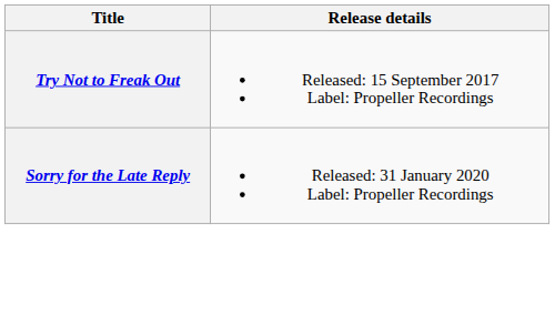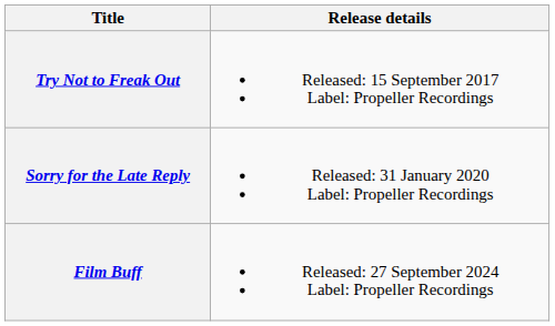 <table class="wikitable plainrowheaders" style="text-align:center;">
 <tr>
 <th scope="col" style="width:12em;">Title</th>
 <th scope="col" style="width:20em;">Release details</th>
 </tr>
 <tr>
 <th scope="row"><em><a href='#'>Try Not to Freak Out</a></em></th>
 <td><br><ul><li>Released: 15 September 2017</li><li>Label: Propeller Recordings</li></ul></td>
 </tr>
 <tr>
 <th scope="row"><em><a href='#'>Sorry for the Late Reply</a></em></th>
 <td><br><ul><li>Released: 31 January 2020</li><li>Label: Propeller Recordings</li></ul></td>
 </tr>
+<tr>
+<th scope="row"><em><a href='#'>Film Buff</a></em></th>
+<td><br><ul><li>Released: 27 September 2024</li><li>Label: Propeller Recordings</li></ul></td>
+</tr>
 </table>
